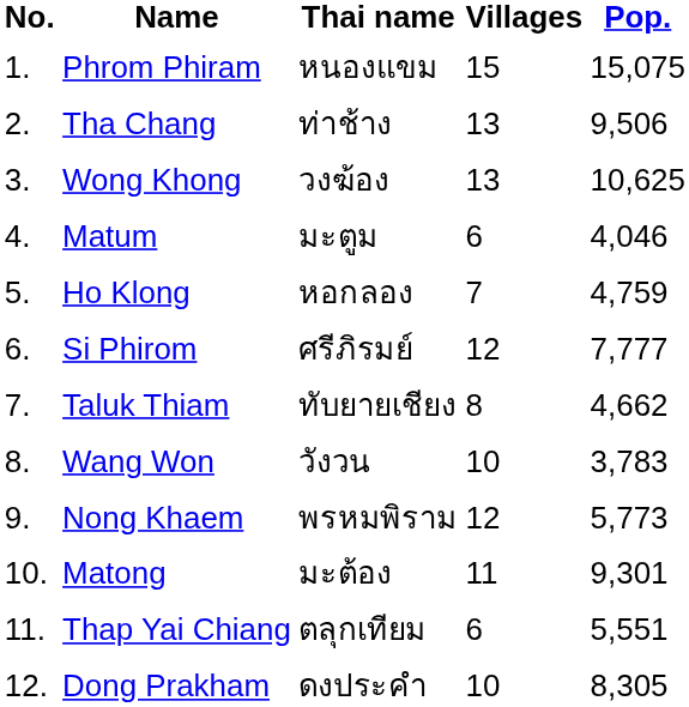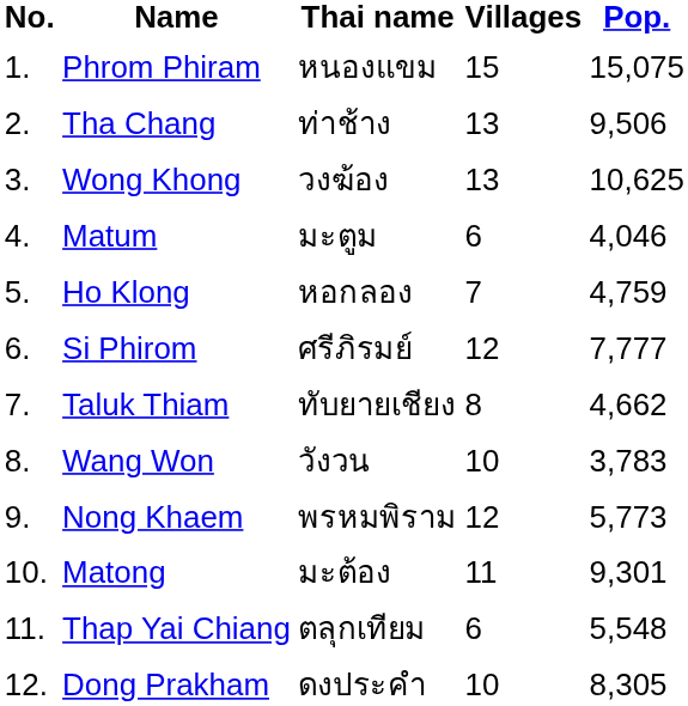 <table>
 <tr>
 <th>No.</th>
 <th>Name</th>
 <th>Thai name</th>
 <th>Villages</th>
 <th><a href='#'>Pop.</a></th>
 </tr>
 <tr>
 <td>1.</td>
 <td><a href='#'>Phrom Phiram</a></td>
 <td>หนองแขม</td>
 <td>15</td>
 <td>15,075</td>
 <td></td>
 </tr>
 <tr>
 <td>2.</td>
 <td><a href='#'>Tha Chang</a></td>
 <td>ท่าช้าง</td>
 <td>13</td>
 <td>9,506</td>
 <td></td>
 </tr>
 <tr>
 <td>3.</td>
 <td><a href='#'>Wong Khong</a></td>
 <td>วงฆ้อง</td>
 <td>13</td>
 <td>10,625</td>
 <td></td>
 </tr>
 <tr>
 <td>4.</td>
 <td><a href='#'>Matum</a></td>
 <td>มะตูม</td>
 <td>6</td>
 <td>4,046</td>
 <td></td>
 </tr>
 <tr>
 <td>5.</td>
 <td><a href='#'>Ho Klong</a></td>
 <td>หอกลอง</td>
 <td>7</td>
 <td>4,759</td>
 <td></td>
 </tr>
 <tr>
 <td>6.</td>
 <td><a href='#'>Si Phirom</a></td>
 <td>ศรีภิรมย์</td>
 <td>12</td>
 <td>7,777</td>
 <td></td>
 </tr>
 <tr>
 <td>7.</td>
 <td><a href='#'>Taluk Thiam</a></td>
 <td>ทับยายเชียง</td>
 <td>8</td>
 <td>4,662</td>
 <td></td>
 </tr>
 <tr>
 <td>8.</td>
 <td><a href='#'>Wang Won</a></td>
 <td>วังวน</td>
 <td>10</td>
 <td>3,783</td>
 <td></td>
 </tr>
 <tr>
 <td>9.</td>
 <td><a href='#'>Nong Khaem</a></td>
 <td>พรหมพิราม</td>
 <td>12</td>
 <td>5,773</td>
 <td></td>
 </tr>
 <tr>
 <td>10.</td>
 <td><a href='#'>Matong</a></td>
 <td>มะต้อง</td>
 <td>11</td>
 <td>9,301</td>
 <td></td>
 </tr>
 <tr>
 <td>11.</td>
 <td><a href='#'>Thap Yai Chiang</a></td>
 <td>ตลุกเทียม</td>
 <td>6</td>
-<td>5,551</td>
+<td>5,548</td>
 <td></td>
 </tr>
 <tr>
 <td>12.</td>
 <td><a href='#'>Dong Prakham</a></td>
 <td>ดงประคำ</td>
 <td>10</td>
 <td>8,305</td>
 <td></td>
 </tr>
 </table>
